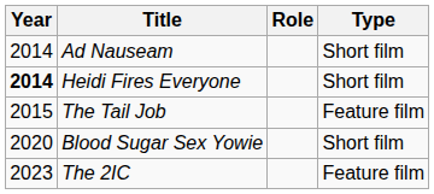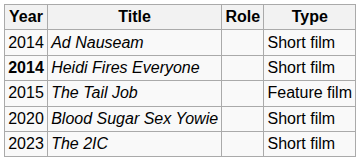 <table class="wikitable">
 <tr>
 <th>Year</th>
 <th>Title</th>
 <th>Role</th>
 <th>Type</th>
 </tr>
 <tr>
 <td>2014</td>
 <td><em>Ad Nauseam</em></td>
 <td></td>
 <td>Short film</td>
 </tr>
 <tr>
 <td><strong>2014</strong></td>
 <td><em>Heidi Fires Everyone</em></td>
 <td></td>
 <td>Short film</td>
 </tr>
 <tr>
 <td>2015</td>
 <td><em>The Tail Job</em></td>
 <td></td>
 <td>Feature film</td>
 </tr>
 <tr>
 <td>2020</td>
 <td><em>Blood Sugar Sex Yowie</em></td>
 <td></td>
 <td>Short film</td>
 </tr>
 <tr>
 <td>2023</td>
 <td><em>The 2IC</em></td>
 <td></td>
-<td>Feature film</td>
+<td>Short film</td>
 </tr>
 </table>
